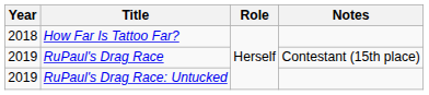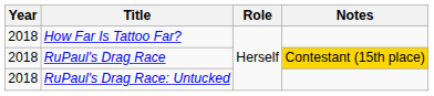 <table class="wikitable plainrowheaders sortable">
 <tr>
 <th scope="col">Year</th>
 <th scope="col">Title</th>
 <th scope="col">Role</th>
 <th scope="col">Notes</th>
 </tr>
 <tr>
 <td>2018</td>
 <td scope="row"><em><a href='#'>How Far Is Tattoo Far?</a></em></td>
 <td rowspan=3>Herself</td>
 <td></td>
 </tr>
 <tr>
-<td>2019</td>
+<td>2018</td>
 <td scope="row"><a href='#'><em>RuPaul's Drag Race</em></a></td>
-<td>Contestant (15th place)</td>
+<td style="background: gold;">Contestant (15th place)</td>
 </tr>
 <tr>
-<td>2019</td>
+<td>2018</td>
 <td scope="row"><em><a href='#'>RuPaul's Drag Race: Untucked</a></em></td>
 <td></td>
 </tr>
 </table>
